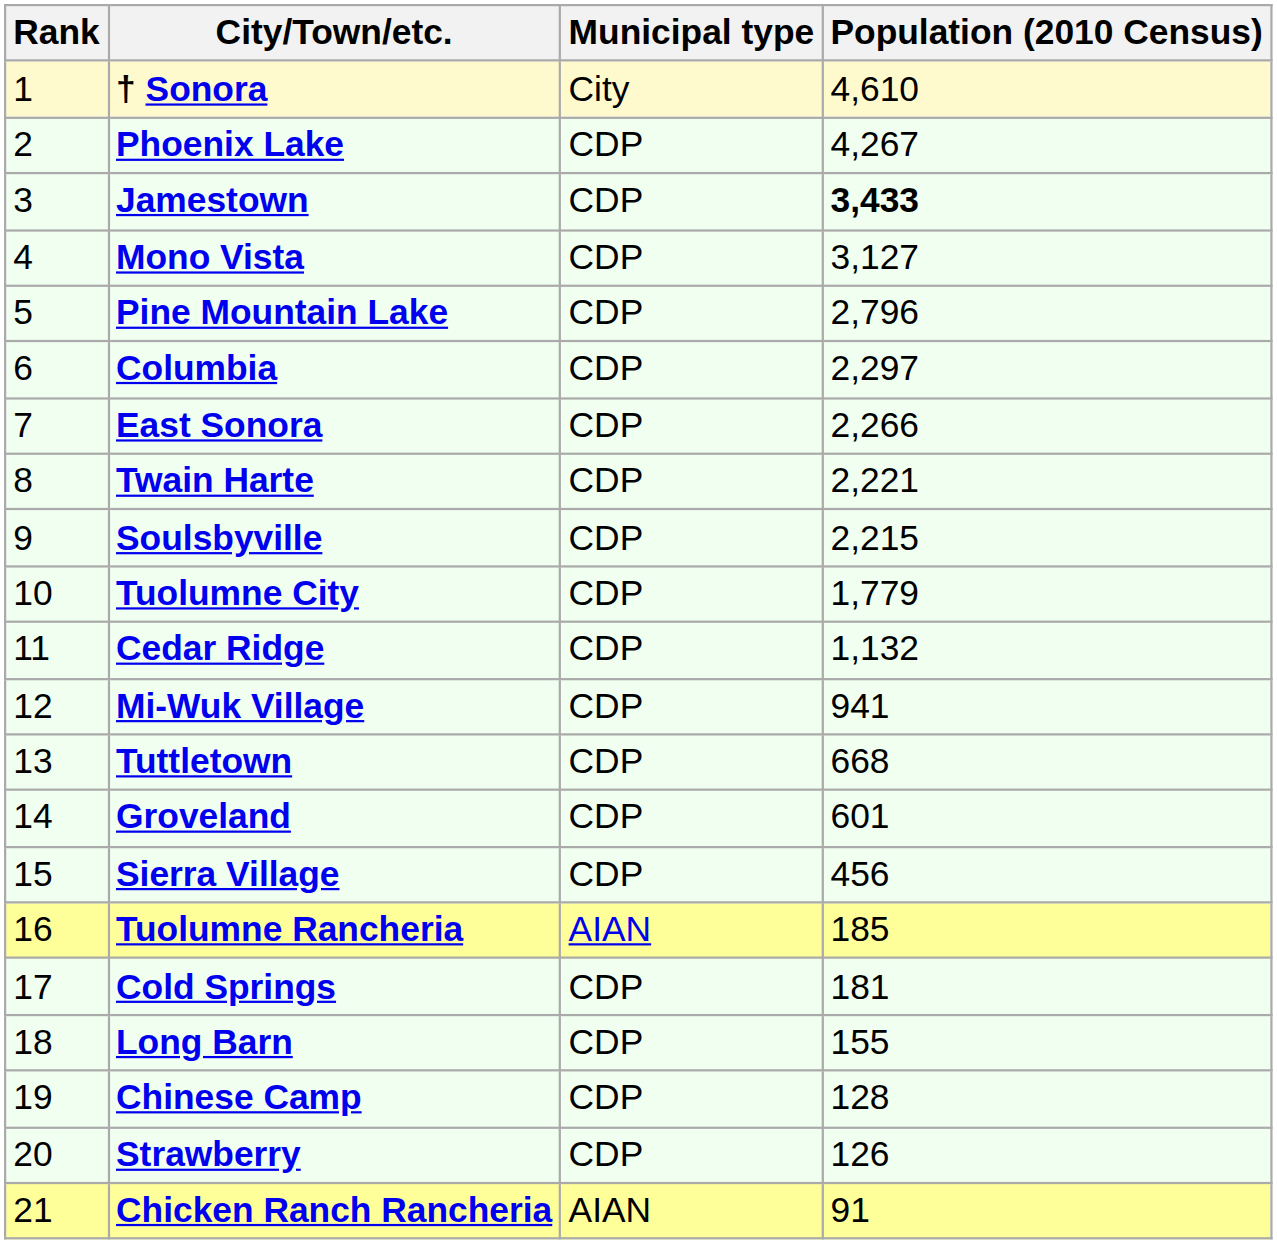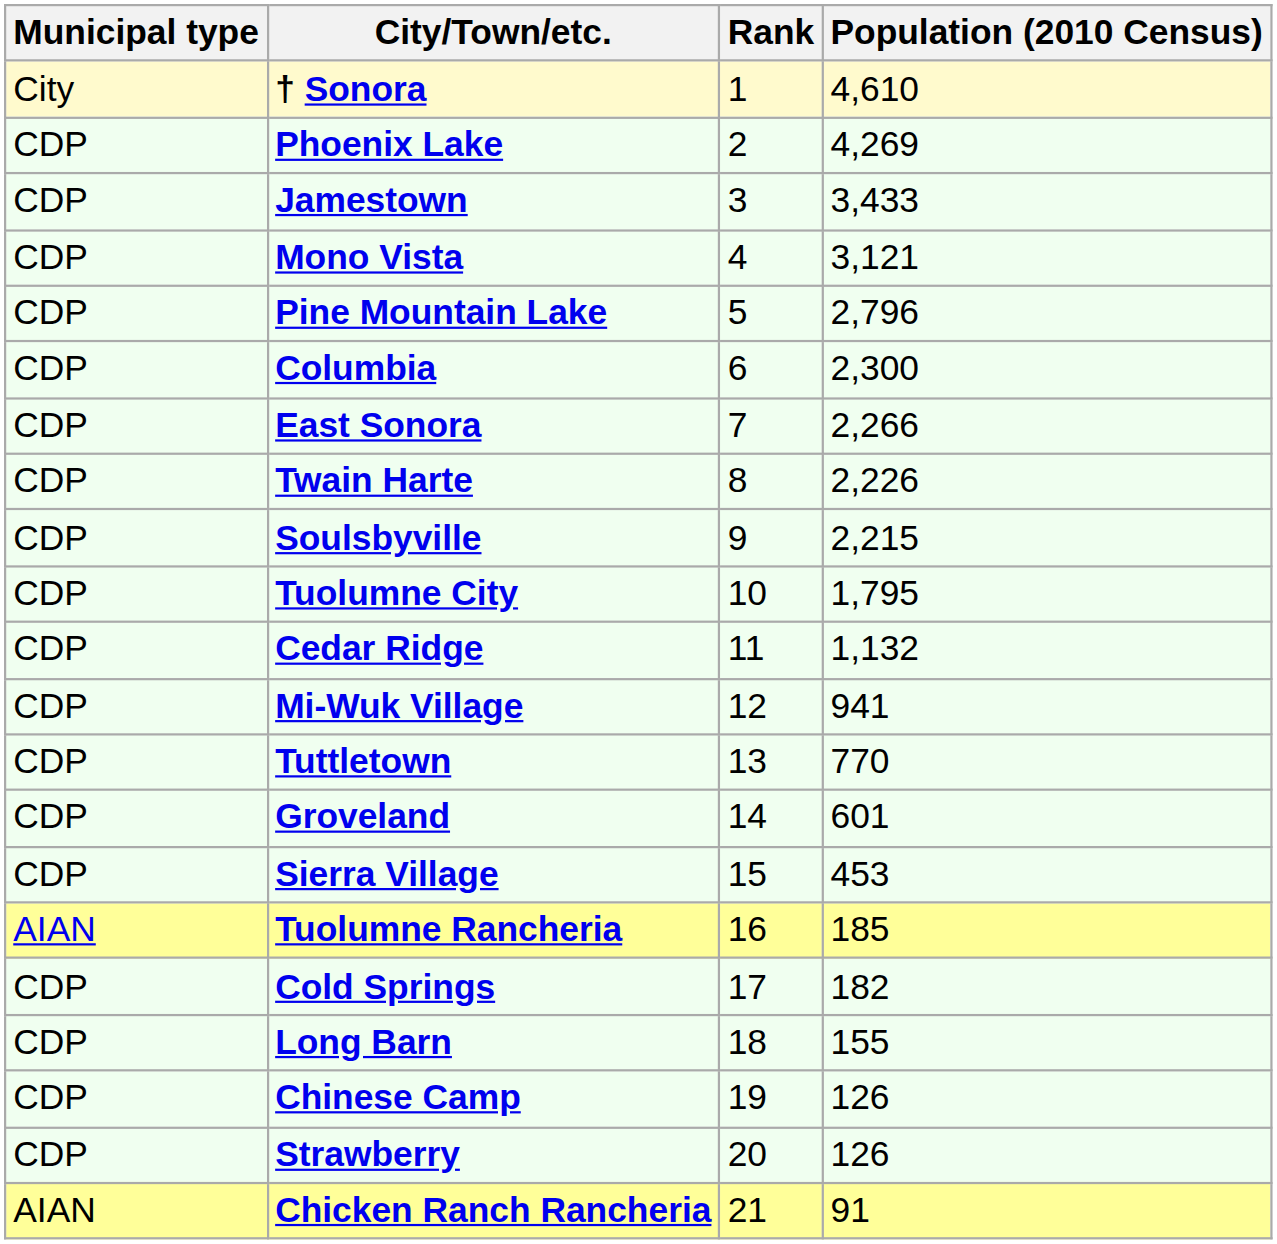 <table class="wikitable sortable">
 <tr>
+<th>Municipal type</th>
+<th>City/Town/etc.</th>
 <th>Rank</th>
-<th>City/Town/etc.</th>
-<th>Municipal type</th>
 <th>Population (2010 Census)</th>
 </tr>
 <tr style="background-color:#FFFACD;">
+<td>City</td>
+<td><strong>†</strong> <strong><a href='#'>Sonora</a></strong></td>
 <td>1</td>
-<td><strong>†</strong> <strong><a href='#'>Sonora</a></strong></td>
-<td>City</td>
 <td>4,610</td>
 </tr>
 <tr style="background-color:#F0FFF0;">
+<td>CDP</td>
+<td><strong><a href='#'>Phoenix Lake</a></strong></td>
 <td>2</td>
-<td><strong><a href='#'>Phoenix Lake</a></strong></td>
-<td>CDP</td>
-<td>4,267</td>
+<td>4,269</td>
 </tr>
 <tr style="background-color:#F0FFF0;">
+<td>CDP</td>
+<td><strong><a href='#'>Jamestown</a></strong></td>
 <td>3</td>
-<td><strong><a href='#'>Jamestown</a></strong></td>
-<td>CDP</td>
-<td><strong>3,433</strong></td>
+<td>3,433</td>
 </tr>
 <tr style="background-color:#F0FFF0;">
+<td>CDP</td>
+<td><strong><a href='#'>Mono Vista</a></strong></td>
 <td>4</td>
-<td><strong><a href='#'>Mono Vista</a></strong></td>
-<td>CDP</td>
-<td>3,127</td>
+<td>3,121</td>
 </tr>
 <tr style="background-color:#F0FFF0;">
+<td>CDP</td>
+<td><strong><a href='#'>Pine Mountain Lake</a></strong></td>
 <td>5</td>
-<td><strong><a href='#'>Pine Mountain Lake</a></strong></td>
-<td>CDP</td>
 <td>2,796</td>
 </tr>
 <tr style="background-color:#F0FFF0;">
+<td>CDP</td>
+<td><strong><a href='#'>Columbia</a></strong></td>
 <td>6</td>
-<td><strong><a href='#'>Columbia</a></strong></td>
-<td>CDP</td>
-<td>2,297</td>
+<td>2,300</td>
 </tr>
 <tr style="background-color:#F0FFF0;">
+<td>CDP</td>
+<td><strong><a href='#'>East Sonora</a></strong></td>
 <td>7</td>
-<td><strong><a href='#'>East Sonora</a></strong></td>
-<td>CDP</td>
 <td>2,266</td>
 </tr>
 <tr style="background-color:#F0FFF0;">
+<td>CDP</td>
+<td><strong><a href='#'>Twain Harte</a></strong></td>
 <td>8</td>
-<td><strong><a href='#'>Twain Harte</a></strong></td>
-<td>CDP</td>
-<td>2,221</td>
+<td>2,226</td>
 </tr>
 <tr style="background-color:#F0FFF0;">
+<td>CDP</td>
+<td><strong><a href='#'>Soulsbyville</a></strong></td>
 <td>9</td>
-<td><strong><a href='#'>Soulsbyville</a></strong></td>
-<td>CDP</td>
 <td>2,215</td>
 </tr>
 <tr style="background-color:#F0FFF0;">
+<td>CDP</td>
+<td><strong><a href='#'>Tuolumne City</a></strong></td>
 <td>10</td>
-<td><strong><a href='#'>Tuolumne City</a></strong></td>
-<td>CDP</td>
-<td>1,779</td>
+<td>1,795</td>
 </tr>
 <tr style="background-color:#F0FFF0;">
+<td>CDP</td>
+<td><strong><a href='#'>Cedar Ridge</a></strong></td>
 <td>11</td>
-<td><strong><a href='#'>Cedar Ridge</a></strong></td>
-<td>CDP</td>
 <td>1,132</td>
 </tr>
 <tr style="background-color:#F0FFF0;">
+<td>CDP</td>
+<td><strong><a href='#'>Mi-Wuk Village</a></strong></td>
 <td>12</td>
-<td><strong><a href='#'>Mi-Wuk Village</a></strong></td>
-<td>CDP</td>
 <td>941</td>
 </tr>
 <tr style="background-color:#F0FFF0;">
+<td>CDP</td>
+<td><strong><a href='#'>Tuttletown</a></strong></td>
 <td>13</td>
-<td><strong><a href='#'>Tuttletown</a></strong></td>
-<td>CDP</td>
-<td>668</td>
+<td>770</td>
 </tr>
 <tr style="background-color:#F0FFF0;">
+<td>CDP</td>
+<td><strong><a href='#'>Groveland</a></strong></td>
 <td>14</td>
-<td><strong><a href='#'>Groveland</a></strong></td>
-<td>CDP</td>
 <td>601</td>
 </tr>
 <tr style="background-color:#F0FFF0;">
+<td>CDP</td>
+<td><strong><a href='#'>Sierra Village</a></strong></td>
 <td>15</td>
-<td><strong><a href='#'>Sierra Village</a></strong></td>
-<td>CDP</td>
-<td>456</td>
+<td>453</td>
 </tr>
 <tr style="background-color:#FFFF99;">
+<td><a href='#'>AIAN</a></td>
+<td><strong><a href='#'>Tuolumne Rancheria</a></strong></td>
 <td>16</td>
-<td><strong><a href='#'>Tuolumne Rancheria</a></strong></td>
-<td><a href='#'>AIAN</a></td>
 <td>185</td>
 </tr>
 <tr style="background-color:#F0FFF0;">
+<td>CDP</td>
+<td><strong><a href='#'>Cold Springs</a></strong></td>
 <td>17</td>
-<td><strong><a href='#'>Cold Springs</a></strong></td>
-<td>CDP</td>
-<td>181</td>
+<td>182</td>
 </tr>
 <tr style="background-color:#F0FFF0;">
+<td>CDP</td>
+<td><strong><a href='#'>Long Barn</a></strong></td>
 <td>18</td>
-<td><strong><a href='#'>Long Barn</a></strong></td>
-<td>CDP</td>
 <td>155</td>
 </tr>
 <tr style="background-color:#F0FFF0;">
+<td>CDP</td>
+<td><strong><a href='#'>Chinese Camp</a></strong></td>
 <td>19</td>
-<td><strong><a href='#'>Chinese Camp</a></strong></td>
-<td>CDP</td>
-<td>128</td>
+<td>126</td>
 </tr>
 <tr style="background-color:#F0FFF0;">
+<td>CDP</td>
+<td><strong><a href='#'>Strawberry</a></strong></td>
 <td>20</td>
-<td><strong><a href='#'>Strawberry</a></strong></td>
-<td>CDP</td>
 <td>126</td>
 </tr>
 <tr style="background-color:#FFFF99;">
+<td>AIAN</td>
+<td><strong><a href='#'>Chicken Ranch Rancheria</a></strong></td>
 <td>21</td>
-<td><strong><a href='#'>Chicken Ranch Rancheria</a></strong></td>
-<td>AIAN</td>
 <td>91</td>
 </tr>
 </table>
